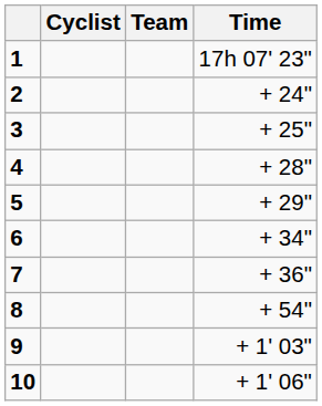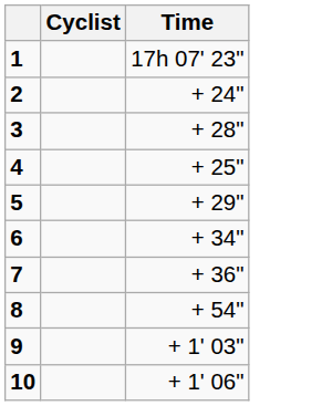 <table class="wikitable">
 <tr>
 <th></th>
 <th>Cyclist</th>
-<th>Team</th>
 <th>Time</th>
 </tr>
 <tr>
 <td><strong>1</strong></td>
-<td></td>
 <td></td>
 <td align=right>17h 07' 23"</td>
 </tr>
 <tr>
 <td><strong>2</strong></td>
 <td></td>
-<td></td>
 <td align=right>+ 24"</td>
 </tr>
 <tr>
 <td><strong>3</strong></td>
 <td></td>
+<td align=right>+ 28"</td>
+</tr>
+<tr>
+<td><strong>4</strong></td>
 <td></td>
 <td align=right>+ 25"</td>
 </tr>
 <tr>
-<td><strong>4</strong></td>
-<td></td>
-<td></td>
-<td align=right>+ 28"</td>
-</tr>
-<tr>
 <td><strong>5</strong></td>
-<td></td>
 <td></td>
 <td align=right>+ 29"</td>
 </tr>
 <tr>
 <td><strong>6</strong></td>
 <td></td>
-<td></td>
 <td align=right>+ 34"</td>
 </tr>
 <tr>
 <td><strong>7</strong></td>
-<td></td>
 <td></td>
 <td align=right>+ 36"</td>
 </tr>
 <tr>
 <td><strong>8</strong></td>
 <td></td>
-<td></td>
 <td align=right>+ 54"</td>
 </tr>
 <tr>
 <td><strong>9</strong></td>
-<td></td>
 <td></td>
 <td align=right>+ 1' 03"</td>
 </tr>
 <tr>
 <td><strong>10</strong></td>
 <td></td>
-<td></td>
 <td align=right>+ 1' 06"</td>
 </tr>
 </table>
